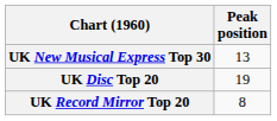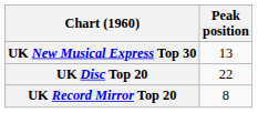 <table class="wikitable sortable plainrowheaders" style="text-align:center">
 <tr>
 <th>Chart (1960)</th>
 <th>Peak<br>position</th>
 </tr>
 <tr>
 <th scope="row">UK <em><a href='#'>New Musical Express</a></em> Top 30</th>
 <td>13</td>
 </tr>
 <tr>
 <th scope="row">UK <em><a href='#'>Disc</a></em> Top 20</th>
-<td>19</td>
+<td>22</td>
 </tr>
 <tr>
 <th scope="row">UK <em><a href='#'>Record Mirror</a></em> Top 20</th>
 <td>8</td>
 </tr>
 </table>
